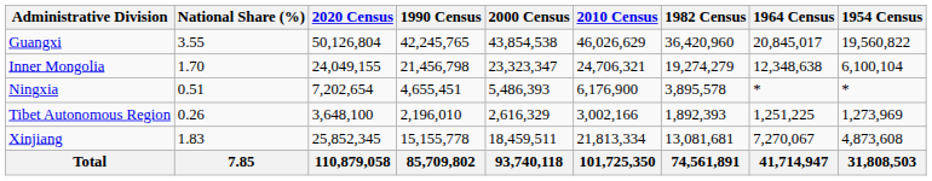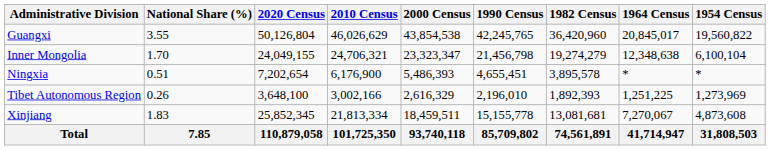 <table class="wikitable sortable">
 <tr>
 <th>Administrative Division</th>
 <th>National Share (%)</th>
 <th><a href='#'>2020 Census</a></th>
+<th><a href='#'>2010 Census</a></th>
+<th>2000 Census</th>
 <th>1990 Census</th>
-<th>2000 Census</th>
-<th><a href='#'>2010 Census</a></th>
 <th>1982 Census</th>
 <th>1964 Census</th>
 <th>1954 Census</th>
 </tr>
 <tr>
 <td><a href='#'>Guangxi</a></td>
 <td>3.55</td>
 <td>50,126,804</td>
+<td>46,026,629</td>
+<td>43,854,538</td>
 <td>42,245,765</td>
-<td>43,854,538</td>
-<td>46,026,629</td>
 <td>36,420,960</td>
 <td>20,845,017</td>
 <td>19,560,822</td>
 </tr>
 <tr>
 <td><a href='#'>Inner Mongolia</a></td>
 <td>1.70</td>
 <td>24,049,155</td>
+<td>24,706,321</td>
+<td>23,323,347</td>
 <td>21,456,798</td>
-<td>23,323,347</td>
-<td>24,706,321</td>
 <td>19,274,279</td>
 <td>12,348,638</td>
 <td>6,100,104</td>
 </tr>
 <tr>
 <td><a href='#'>Ningxia</a></td>
 <td>0.51</td>
 <td>7,202,654</td>
+<td>6,176,900</td>
+<td>5,486,393</td>
 <td>4,655,451</td>
-<td>5,486,393</td>
-<td>6,176,900</td>
 <td>3,895,578</td>
 <td>*</td>
 <td>*</td>
 </tr>
 <tr>
 <td><a href='#'>Tibet Autonomous Region</a></td>
 <td>0.26</td>
 <td>3,648,100</td>
+<td>3,002,166</td>
+<td>2,616,329</td>
 <td>2,196,010</td>
-<td>2,616,329</td>
-<td>3,002,166</td>
 <td>1,892,393</td>
 <td>1,251,225</td>
 <td>1,273,969</td>
 </tr>
 <tr>
 <td><a href='#'>Xinjiang</a></td>
 <td>1.83</td>
 <td>25,852,345</td>
+<td>21,813,334</td>
+<td>18,459,511</td>
 <td>15,155,778</td>
-<td>18,459,511</td>
-<td>21,813,334</td>
 <td>13,081,681</td>
 <td>7,270,067</td>
 <td>4,873,608</td>
 </tr>
 <tr>
 <th>Total</th>
 <th>7.85</th>
 <th>110,879,058</th>
+<th>101,725,350</th>
+<th>93,740,118</th>
 <th>85,709,802</th>
-<th>93,740,118</th>
-<th>101,725,350</th>
 <th>74,561,891</th>
 <th>41,714,947</th>
 <th>31,808,503</th>
 </tr>
 </table>
